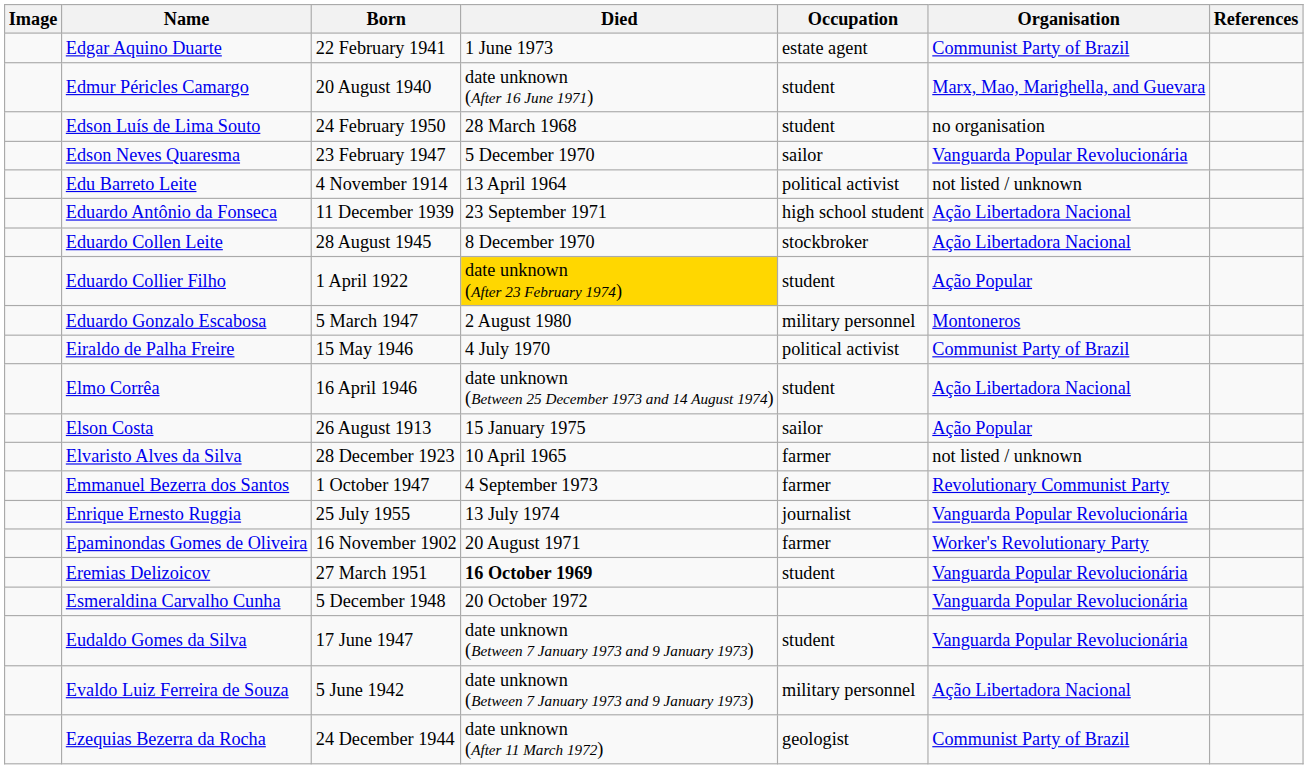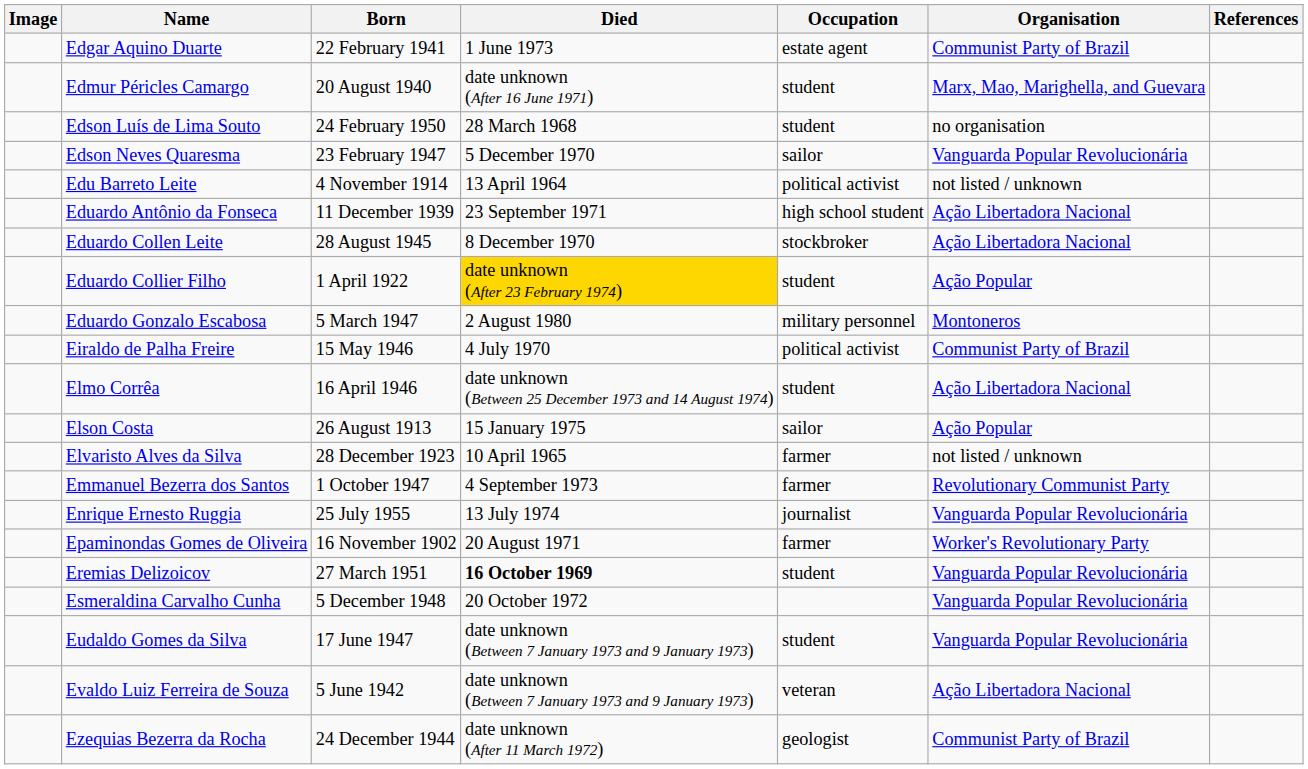 <table class='wikitable sortable'>
 <tr>
 <th>Image</th>
 <th>Name</th>
 <th>Born</th>
 <th>Died</th>
 <th>Occupation</th>
 <th>Organisation</th>
 <th>References</th>
 </tr>
 <tr>
 <td></td>
 <td><a href='#'>Edgar Aquino Duarte</a></td>
 <td>22 February 1941</td>
 <td>1 June 1973</td>
 <td>estate agent</td>
 <td><a href='#'>Communist Party of Brazil</a></td>
 <td></td>
 </tr>
 <tr>
 <td></td>
 <td><a href='#'>Edmur Péricles Camargo</a></td>
 <td>20 August 1940</td>
 <td>date unknown<br>(<small><em>After 16 June 1971</em></small>)</td>
 <td>student</td>
 <td><a href='#'>Marx, Mao, Marighella, and Guevara</a></td>
 <td></td>
 </tr>
 <tr>
 <td></td>
 <td><a href='#'>Edson Luís de Lima Souto</a></td>
 <td>24 February 1950</td>
 <td>28 March 1968</td>
 <td>student</td>
 <td>no organisation</td>
 <td></td>
 </tr>
 <tr>
 <td></td>
 <td><a href='#'>Edson Neves Quaresma</a></td>
 <td>23 February 1947</td>
 <td>5 December 1970</td>
 <td>sailor</td>
 <td><a href='#'>Vanguarda Popular Revolucionária</a></td>
 <td></td>
 </tr>
 <tr>
 <td></td>
 <td><a href='#'>Edu Barreto Leite</a></td>
 <td>4 November 1914</td>
 <td>13 April 1964</td>
 <td>political activist</td>
 <td>not listed / unknown</td>
 <td></td>
 </tr>
 <tr>
 <td></td>
 <td><a href='#'>Eduardo Antônio da Fonseca</a></td>
 <td>11 December 1939</td>
 <td>23 September 1971</td>
 <td>high school student</td>
 <td><a href='#'>Ação Libertadora Nacional</a></td>
 <td></td>
 </tr>
 <tr>
 <td></td>
 <td><a href='#'>Eduardo Collen Leite</a></td>
 <td>28 August 1945</td>
 <td>8 December 1970</td>
 <td>stockbroker</td>
 <td><a href='#'>Ação Libertadora Nacional</a></td>
 <td></td>
 </tr>
 <tr>
 <td></td>
 <td><a href='#'>Eduardo Collier Filho</a></td>
 <td>1 April 1922</td>
 <td style="background: gold;">date unknown<br>(<small><em>After 23 February 1974</em></small>)</td>
 <td>student</td>
 <td><a href='#'>Ação Popular</a></td>
 <td></td>
 </tr>
 <tr>
 <td></td>
 <td><a href='#'>Eduardo Gonzalo Escabosa</a></td>
 <td>5 March 1947</td>
 <td>2 August 1980</td>
 <td>military personnel</td>
 <td><a href='#'>Montoneros</a></td>
 <td></td>
 </tr>
 <tr>
 <td></td>
 <td><a href='#'>Eiraldo de Palha Freire</a></td>
 <td>15 May 1946</td>
 <td>4 July 1970</td>
 <td>political activist</td>
 <td><a href='#'>Communist Party of Brazil</a></td>
 <td></td>
 </tr>
 <tr>
 <td></td>
 <td><a href='#'>Elmo Corrêa</a></td>
 <td>16 April 1946</td>
 <td>date unknown<br>(<small><em>Between 25 December 1973 and 14 August 1974</em></small>)</td>
 <td>student</td>
 <td><a href='#'>Ação Libertadora Nacional</a></td>
 <td></td>
 </tr>
 <tr>
 <td></td>
 <td><a href='#'>Elson Costa</a></td>
 <td>26 August 1913</td>
 <td>15 January 1975</td>
 <td>sailor</td>
 <td><a href='#'>Ação Popular</a></td>
 <td></td>
 </tr>
 <tr>
 <td></td>
 <td><a href='#'>Elvaristo Alves da Silva</a></td>
 <td>28 December 1923</td>
 <td>10 April 1965</td>
 <td>farmer</td>
 <td>not listed / unknown</td>
 <td></td>
 </tr>
 <tr>
 <td></td>
 <td><a href='#'>Emmanuel Bezerra dos Santos</a></td>
 <td>1 October 1947</td>
 <td>4 September 1973</td>
 <td>farmer</td>
 <td><a href='#'>Revolutionary Communist Party</a></td>
 <td></td>
 </tr>
 <tr>
 <td></td>
 <td><a href='#'>Enrique Ernesto Ruggia</a></td>
 <td>25 July 1955</td>
 <td>13 July 1974</td>
 <td>journalist</td>
 <td><a href='#'>Vanguarda Popular Revolucionária</a></td>
 <td></td>
 </tr>
 <tr>
 <td></td>
 <td><a href='#'>Epaminondas Gomes de Oliveira</a></td>
 <td>16 November 1902</td>
 <td>20 August 1971</td>
 <td>farmer</td>
 <td><a href='#'>Worker's Revolutionary Party</a></td>
 <td></td>
 </tr>
 <tr>
 <td></td>
 <td><a href='#'>Eremias Delizoicov</a></td>
 <td>27 March 1951</td>
 <td><strong>16 October 1969</strong></td>
 <td>student</td>
 <td><a href='#'>Vanguarda Popular Revolucionária</a></td>
 <td></td>
 </tr>
 <tr>
 <td></td>
 <td><a href='#'>Esmeraldina Carvalho Cunha</a></td>
 <td>5 December 1948</td>
 <td>20 October 1972</td>
 <td></td>
 <td><a href='#'>Vanguarda Popular Revolucionária</a></td>
 <td></td>
 </tr>
 <tr>
 <td></td>
 <td><a href='#'>Eudaldo Gomes da Silva</a></td>
 <td>17 June 1947</td>
 <td>date unknown<br>(<small><em>Between 7 January 1973 and 9 January 1973</em></small>)</td>
 <td>student</td>
 <td><a href='#'>Vanguarda Popular Revolucionária</a></td>
 <td></td>
 </tr>
 <tr>
 <td></td>
 <td><a href='#'>Evaldo Luiz Ferreira de Souza</a></td>
 <td>5 June 1942</td>
 <td>date unknown<br>(<small><em>Between 7 January 1973 and 9 January 1973</em></small>)</td>
-<td>military personnel</td>
+<td>veteran</td>
 <td><a href='#'>Ação Libertadora Nacional</a></td>
 <td></td>
 </tr>
 <tr>
 <td></td>
 <td><a href='#'>Ezequias Bezerra da Rocha</a></td>
 <td>24 December 1944</td>
 <td>date unknown<br>(<small><em>After 11 March 1972</em></small>)</td>
 <td>geologist</td>
 <td><a href='#'>Communist Party of Brazil</a></td>
 <td></td>
 </tr>
 </table>
